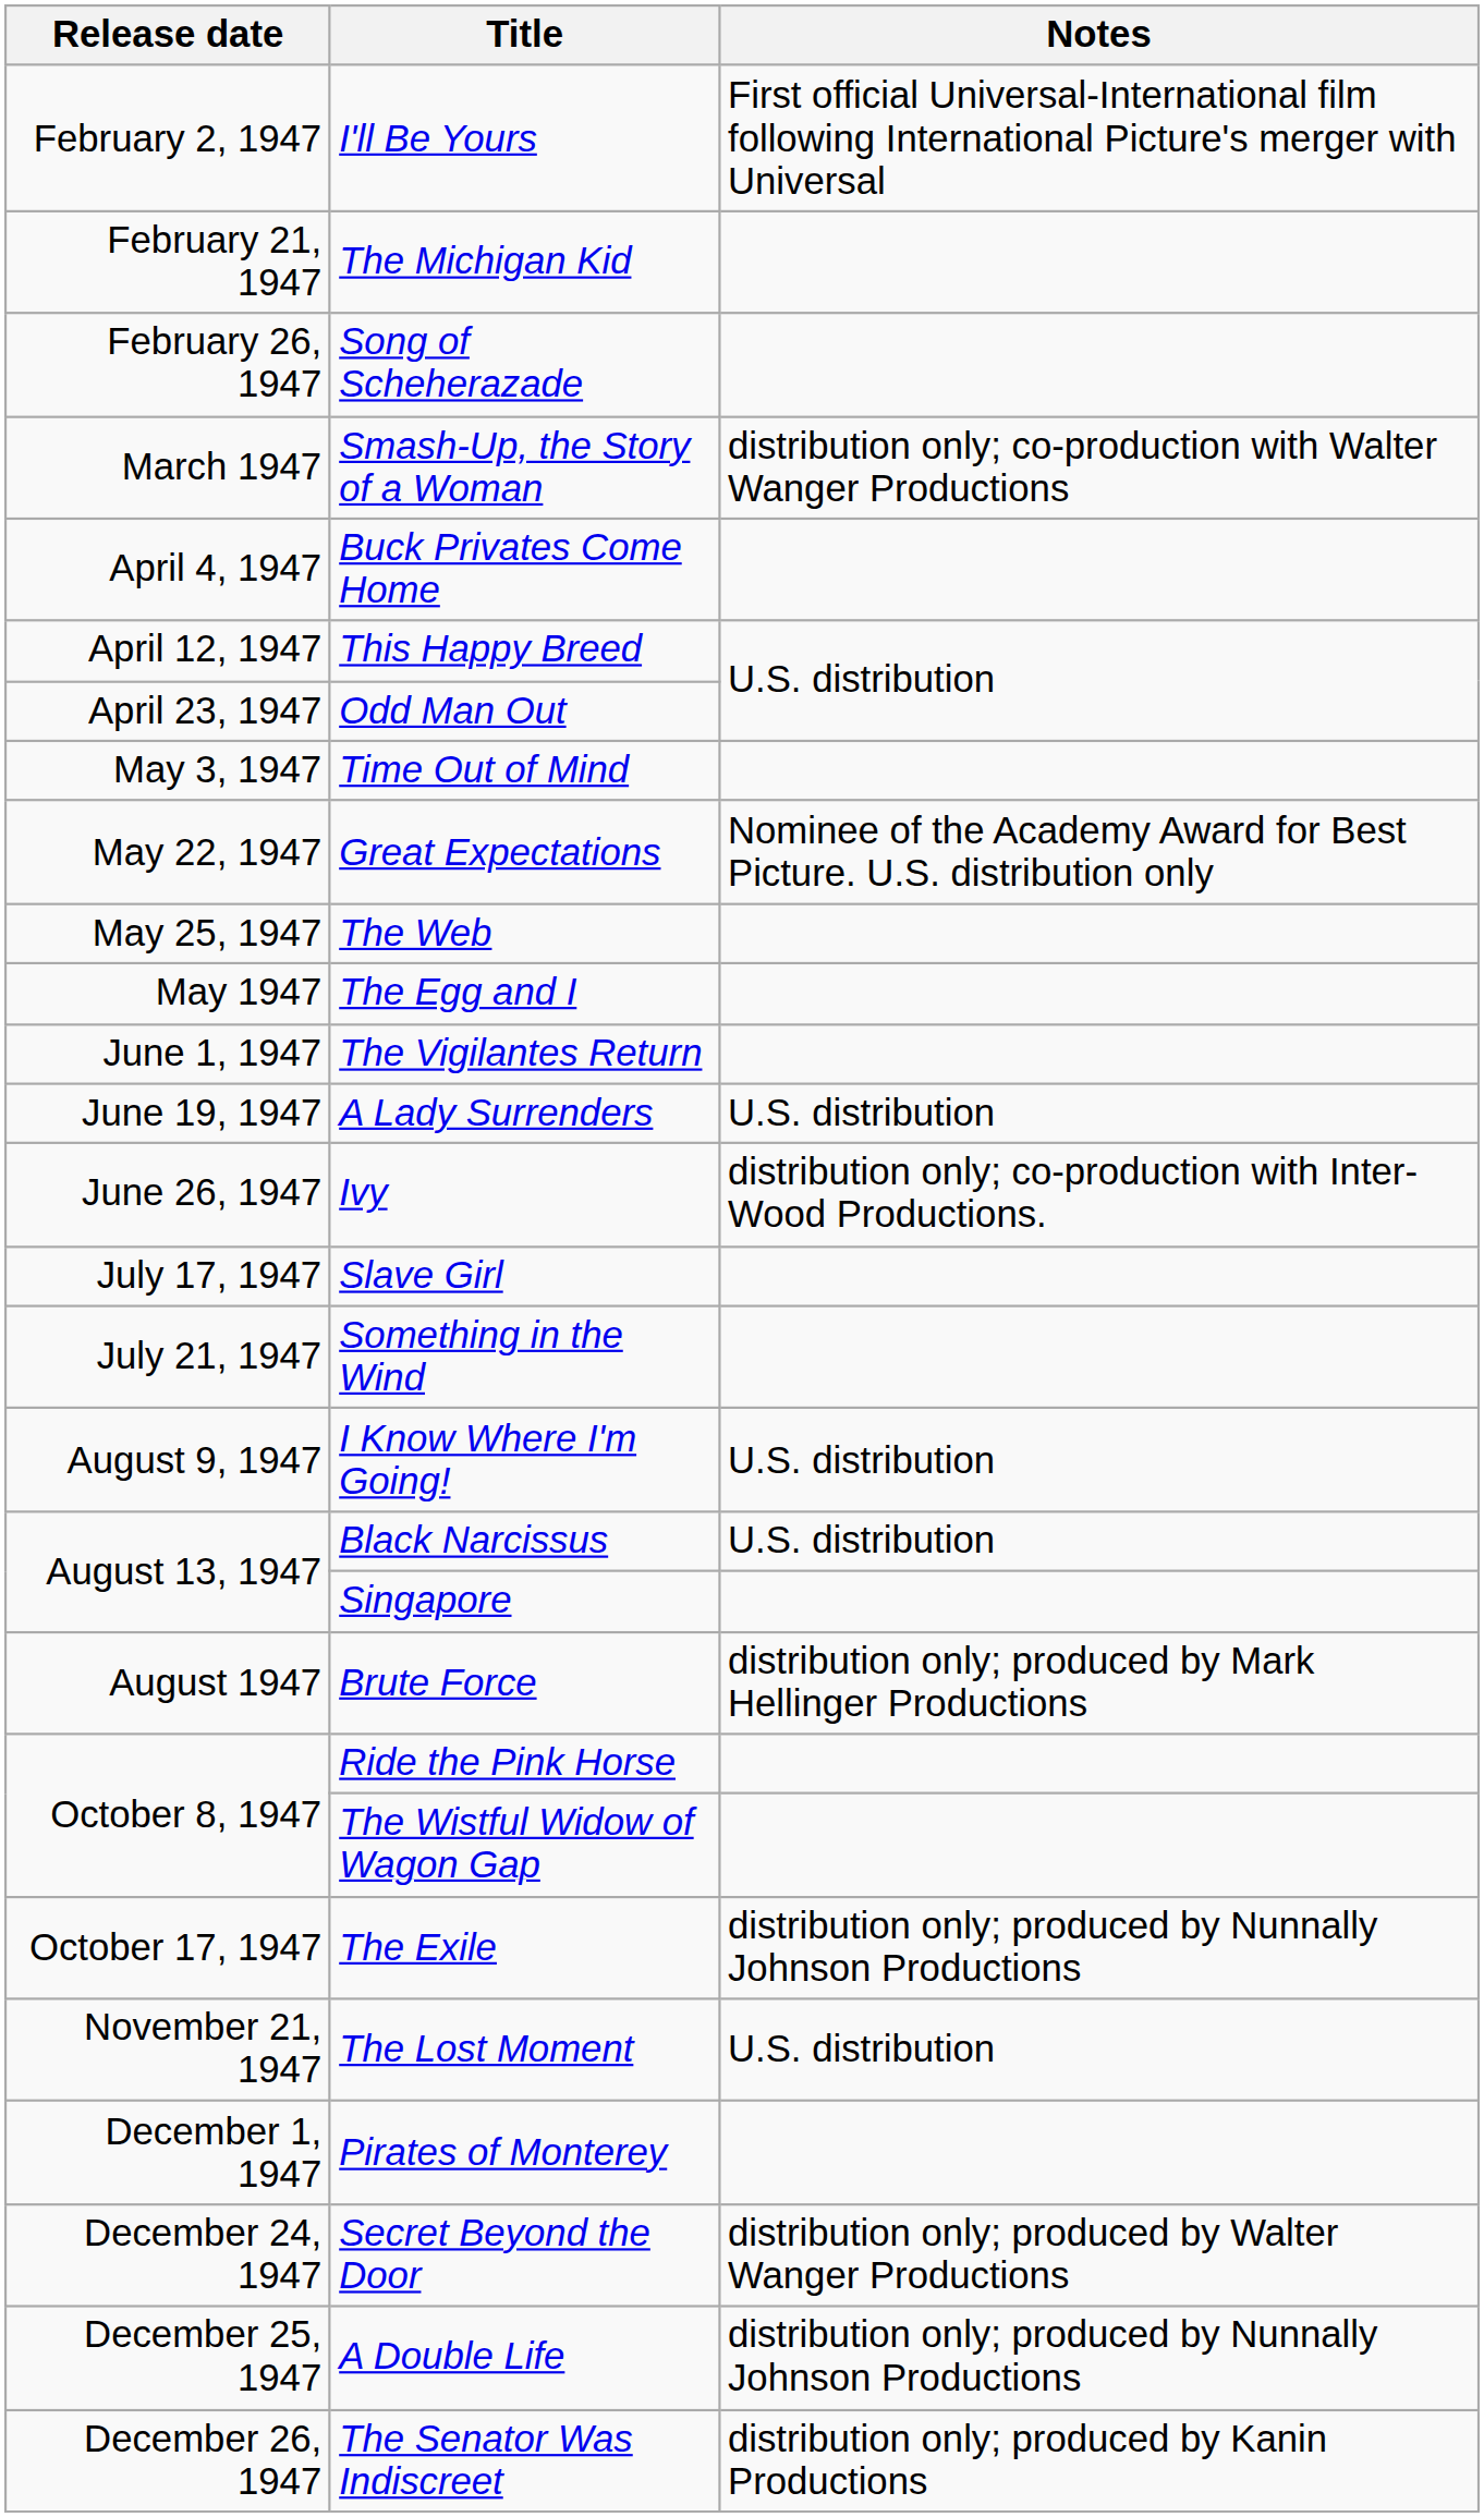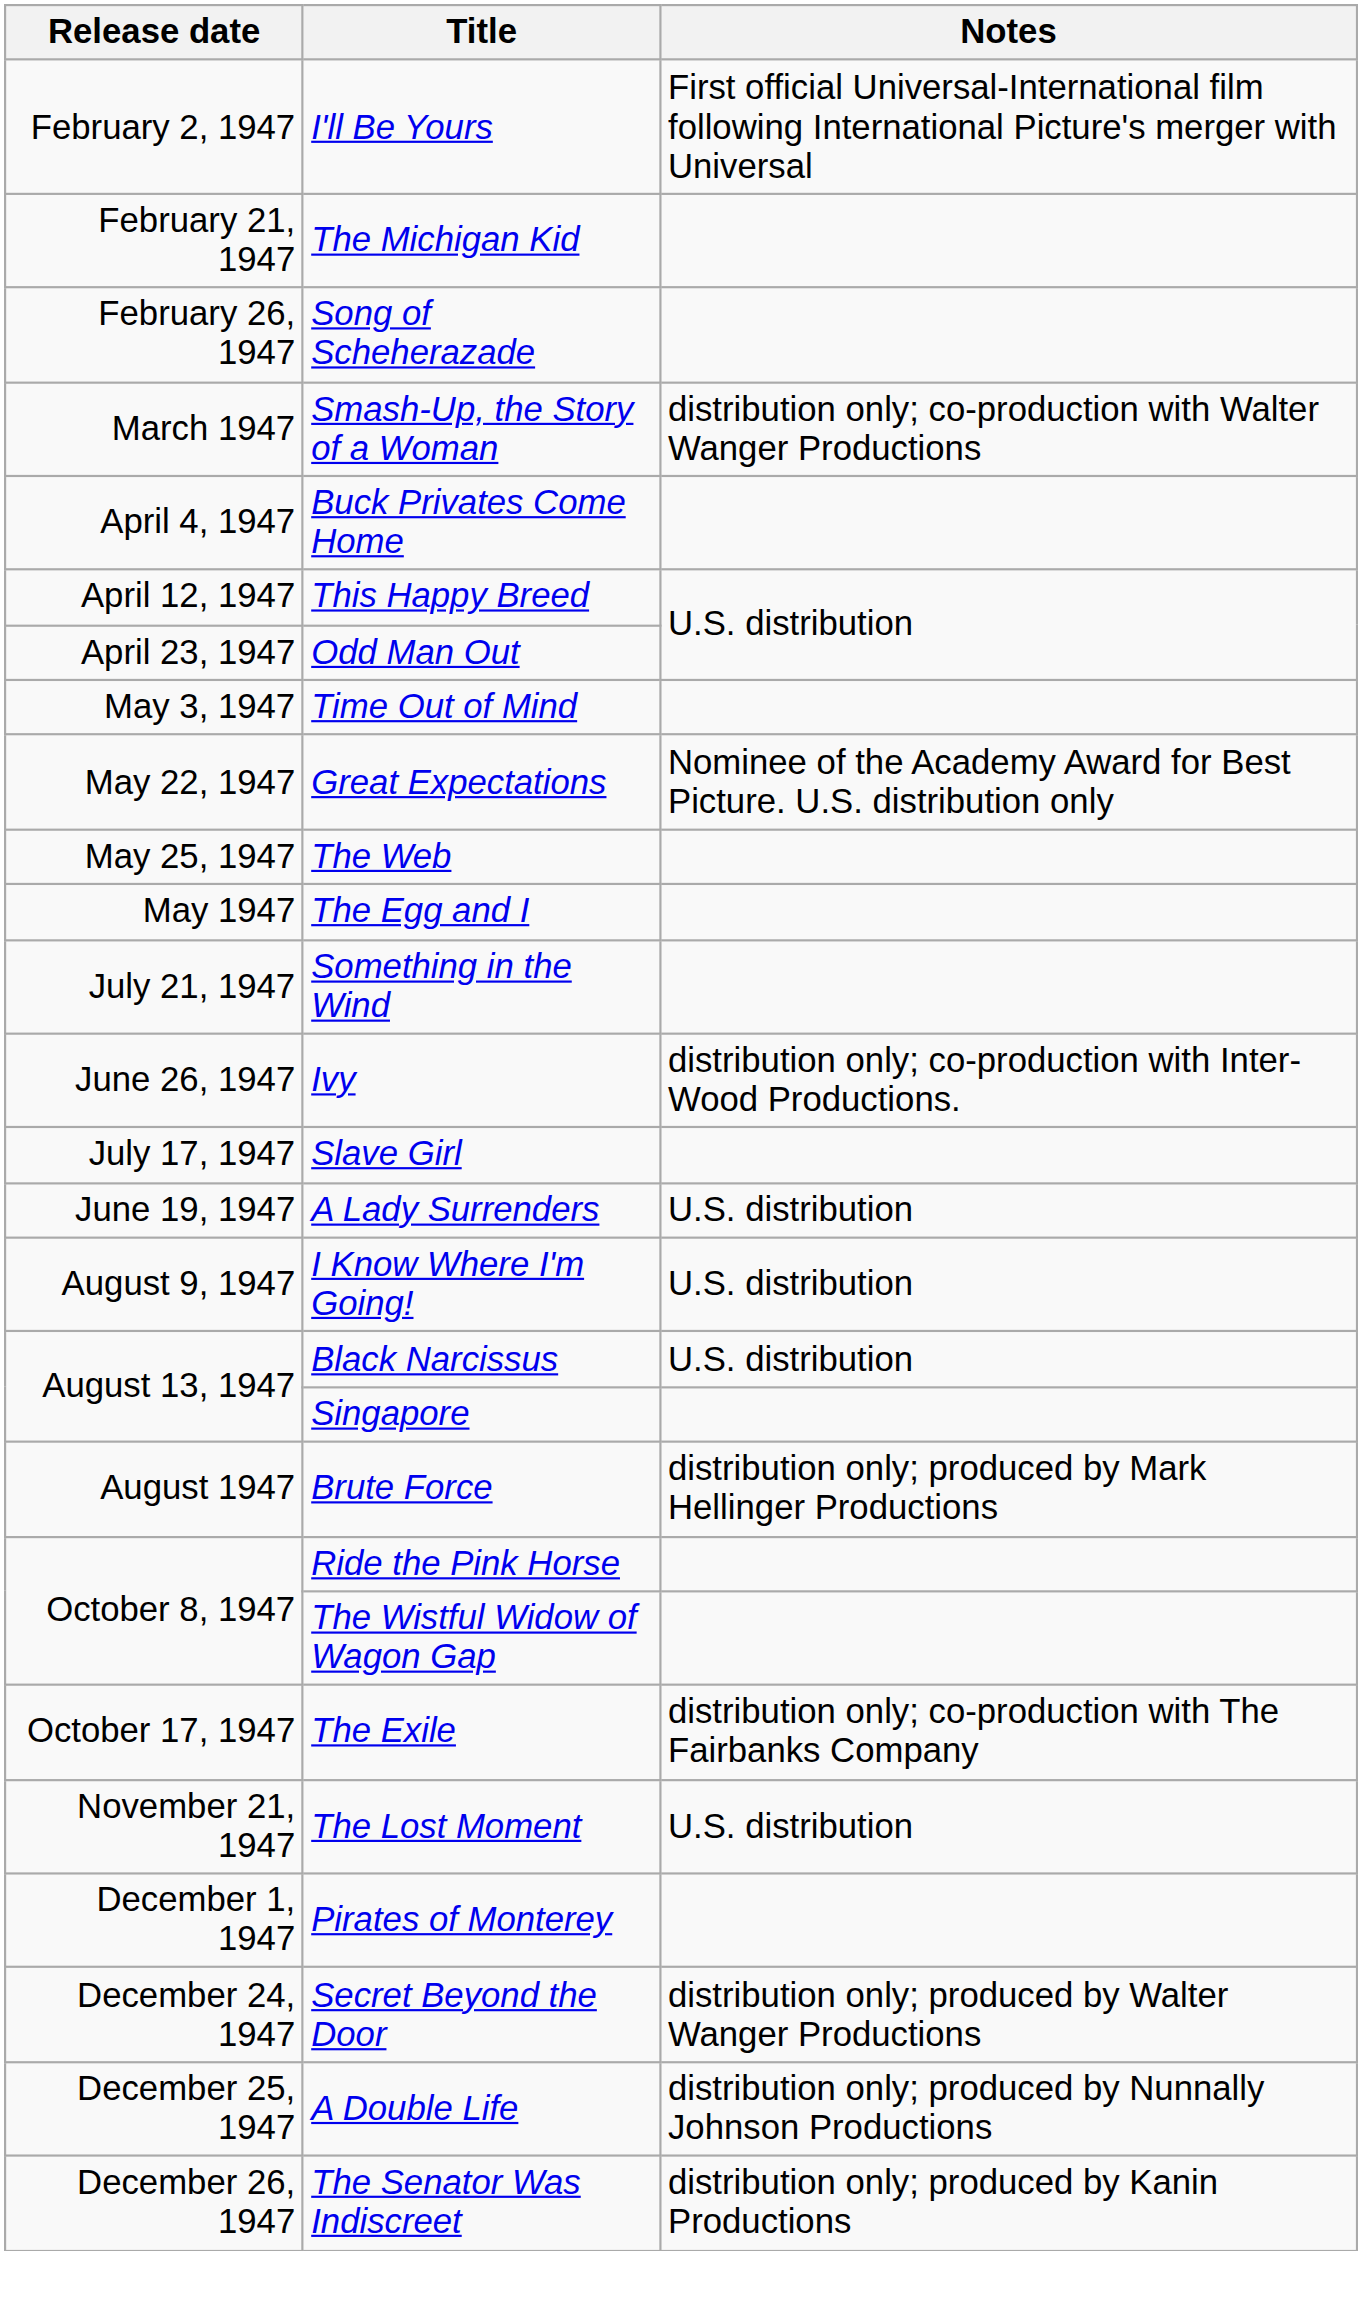 <table class="wikitable sortable" style="width:100%;">
 <tr>
 <th scope="col" style="width:130px;">Release date</th>
 <th>Title</th>
 <th>Notes</th>
 </tr>
 <tr>
 <td style="text-align:right;">February 2, 1947</td>
 <td><em><a href='#'>I'll Be Yours</a></em></td>
 <td>First official Universal-International film following International Picture's merger with Universal</td>
 </tr>
 <tr>
 <td style="text-align:right;">February 21, 1947</td>
 <td><em><a href='#'>The Michigan Kid</a></em></td>
 <td></td>
 </tr>
 <tr>
 <td style="text-align:right;">February 26, 1947</td>
 <td><em><a href='#'>Song of Scheherazade</a></em></td>
 <td></td>
 </tr>
 <tr>
 <td style="text-align:right;">March 1947</td>
 <td><em><a href='#'>Smash-Up, the Story of a Woman</a></em></td>
 <td>distribution only; co-production with Walter Wanger Productions</td>
 </tr>
 <tr>
 <td style="text-align:right;">April 4, 1947</td>
 <td><em><a href='#'>Buck Privates Come Home</a></em></td>
 <td></td>
 </tr>
 <tr>
 <td style="text-align:right;">April 12, 1947</td>
 <td><em><a href='#'>This Happy Breed</a></em></td>
 <td rowspan="2">U.S. distribution</td>
 </tr>
 <tr>
 <td style="text-align:right;">April 23, 1947</td>
 <td><em><a href='#'>Odd Man Out</a></em></td>
 </tr>
 <tr>
 <td style="text-align:right;">May 3, 1947</td>
 <td><em><a href='#'>Time Out of Mind</a></em></td>
 <td></td>
 </tr>
 <tr>
 <td style="text-align:right;">May 22, 1947</td>
 <td><em><a href='#'>Great Expectations</a></em></td>
 <td>Nominee of the Academy Award for Best Picture. U.S. distribution only</td>
 </tr>
 <tr>
 <td style="text-align:right;">May 25, 1947</td>
 <td><em><a href='#'>The Web</a></em></td>
 <td></td>
 </tr>
 <tr>
 <td style="text-align:right;">May 1947</td>
 <td><em><a href='#'>The Egg and I</a></em></td>
 <td></td>
 </tr>
 <tr>
-<td style="text-align:right;">June 1, 1947</td>
-<td><em><a href='#'>The Vigilantes Return</a></em></td>
+<td style="text-align:right;">July 21, 1947</td>
+<td><em><a href='#'>Something in the Wind</a></em></td>
 <td></td>
-</tr>
-<tr>
-<td style="text-align:right;">June 19, 1947</td>
-<td><em><a href='#'>A Lady Surrenders</a></em></td>
-<td>U.S. distribution</td>
 </tr>
 <tr>
 <td style="text-align:right;">June 26, 1947</td>
 <td><em><a href='#'>Ivy</a></em></td>
 <td>distribution only; co-production with Inter-Wood Productions.</td>
 </tr>
 <tr>
 <td style="text-align:right;">July 17, 1947</td>
 <td><em><a href='#'>Slave Girl</a></em></td>
 <td></td>
 </tr>
 <tr>
-<td style="text-align:right;">July 21, 1947</td>
-<td><em><a href='#'>Something in the Wind</a></em></td>
-<td></td>
+<td style="text-align:right;">June 19, 1947</td>
+<td><em><a href='#'>A Lady Surrenders</a></em></td>
+<td>U.S. distribution</td>
 </tr>
 <tr>
 <td style="text-align:right;">August 9, 1947</td>
 <td><em><a href='#'>I Know Where I'm Going!</a></em></td>
 <td>U.S. distribution</td>
 </tr>
 <tr>
 <td style="text-align:right;" rowspan="2">August 13, 1947</td>
 <td><em><a href='#'>Black Narcissus</a></em></td>
 <td>U.S. distribution</td>
 </tr>
 <tr>
 <td><em><a href='#'>Singapore</a></em></td>
 <td></td>
 </tr>
 <tr>
 <td style="text-align:right;">August 1947</td>
 <td><em><a href='#'>Brute Force</a></em></td>
 <td>distribution only; produced by Mark Hellinger Productions</td>
 </tr>
 <tr>
 <td style="text-align:right;" rowspan="2">October 8, 1947</td>
 <td><em><a href='#'>Ride the Pink Horse</a></em></td>
 <td></td>
 </tr>
 <tr>
 <td><em><a href='#'>The Wistful Widow of Wagon Gap</a></em></td>
 <td></td>
 </tr>
 <tr>
 <td style="text-align:right;">October 17, 1947</td>
 <td><em><a href='#'>The Exile</a></em></td>
-<td>distribution only; produced by Nunnally Johnson Productions</td>
+<td>distribution only; co-production with The Fairbanks Company</td>
 </tr>
 <tr>
 <td style="text-align:right;">November 21, 1947</td>
 <td><em><a href='#'>The Lost Moment</a></em></td>
 <td>U.S. distribution</td>
 </tr>
 <tr>
 <td style="text-align:right;">December 1, 1947</td>
 <td><em><a href='#'>Pirates of Monterey</a></em></td>
 <td></td>
 </tr>
 <tr>
 <td style="text-align:right;">December 24, 1947</td>
 <td><em><a href='#'>Secret Beyond the Door</a></em></td>
 <td>distribution only; produced by Walter Wanger Productions</td>
 </tr>
 <tr>
 <td style="text-align:right;">December 25, 1947</td>
 <td><em><a href='#'>A Double Life</a></em></td>
 <td>distribution only; produced by Nunnally Johnson Productions</td>
 </tr>
 <tr>
 <td style="text-align:right;">December 26, 1947</td>
 <td><em><a href='#'>The Senator Was Indiscreet</a></em></td>
 <td>distribution only; produced by Kanin Productions</td>
 </tr>
 <tr>
 </tr>
 </table>
